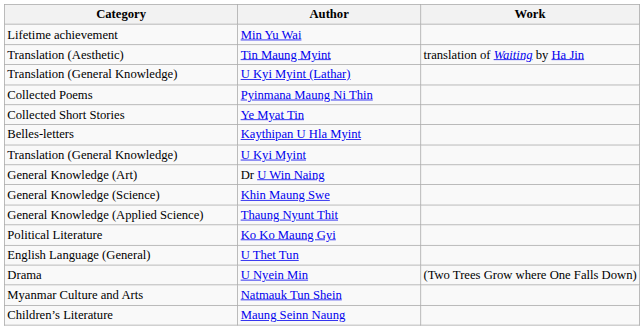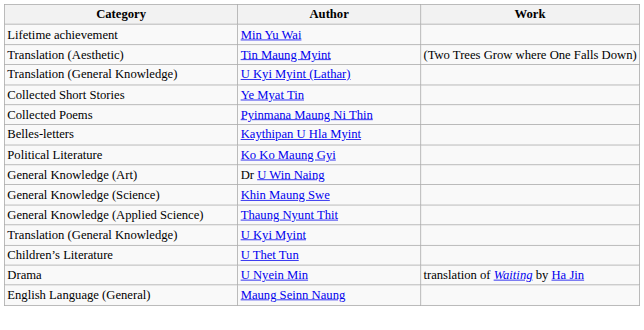 <table class=wikitable>
 <tr>
 <th style="width:18em;">Category</th>
 <th style="width:14em;">Author</th>
 <th>Work</th>
 </tr>
 <tr>
 <td>Lifetime achievement</td>
 <td><a href='#'>Min Yu Wai</a></td>
 <td></td>
 </tr>
 <tr>
 <td>Translation (Aesthetic)</td>
 <td><a href='#'>Tin Maung Myint</a></td>
-<td><em></em> translation of <em><a href='#'>Waiting</a></em> by <a href='#'>Ha Jin</a></td>
+<td> (Two Trees Grow where One Falls Down)</td>
 </tr>
 <tr>
 <td>Translation (General Knowledge)</td>
 <td><a href='#'>U Kyi Myint (Lathar)</a></td>
+<td></td>
+</tr>
+<tr>
+<td>Collected Short Stories</td>
+<td><a href='#'>Ye Myat Tin</a></td>
 <td></td>
 </tr>
 <tr>
 <td>Collected Poems</td>
 <td><a href='#'>Pyinmana Maung Ni Thin</a></td>
 <td></td>
 </tr>
 <tr>
-<td>Collected Short Stories</td>
-<td><a href='#'>Ye Myat Tin</a></td>
-<td></td>
-</tr>
-<tr>
 <td>Belles-letters</td>
 <td><a href='#'>Kaythipan U Hla Myint</a></td>
 <td></td>
 </tr>
 <tr>
-<td>Translation (General Knowledge)</td>
-<td><a href='#'>U Kyi Myint</a></td>
+<td>Political Literature</td>
+<td><a href='#'>Ko Ko Maung Gyi</a></td>
 <td></td>
 </tr>
 <tr>
 <td>General Knowledge (Art)</td>
 <td>Dr <a href='#'>U Win Naing</a></td>
 <td></td>
 </tr>
 <tr>
 <td>General Knowledge (Science)</td>
 <td><a href='#'>Khin Maung Swe</a></td>
 <td></td>
 </tr>
 <tr>
 <td>General Knowledge (Applied Science)</td>
 <td><a href='#'>Thaung Nyunt Thit</a></td>
 <td></td>
 </tr>
 <tr>
-<td>Political Literature</td>
-<td><a href='#'>Ko Ko Maung Gyi</a></td>
+<td>Translation (General Knowledge)</td>
+<td><a href='#'>U Kyi Myint</a></td>
 <td></td>
 </tr>
 <tr>
-<td>English Language (General)</td>
+<td>Children’s Literature</td>
 <td><a href='#'>U Thet Tun</a></td>
 <td></td>
 </tr>
 <tr>
 <td>Drama</td>
 <td><a href='#'>U Nyein Min</a></td>
-<td> (Two Trees Grow where One Falls Down)</td>
+<td><em></em> translation of <em><a href='#'>Waiting</a></em> by <a href='#'>Ha Jin</a></td>
 </tr>
 <tr>
-<td>Myanmar Culture and Arts</td>
-<td><a href='#'>Natmauk Tun Shein</a></td>
-<td></td>
-</tr>
-<tr>
-<td>Children’s Literature</td>
+<td>English Language (General)</td>
 <td><a href='#'>Maung Seinn Naung</a></td>
 <td></td>
 </tr>
 </table>
